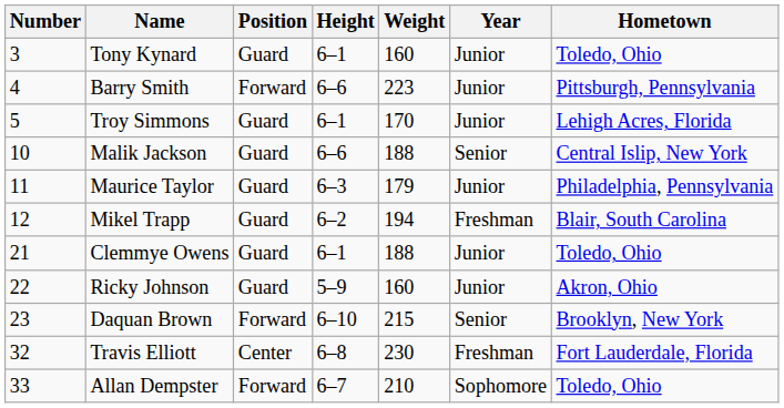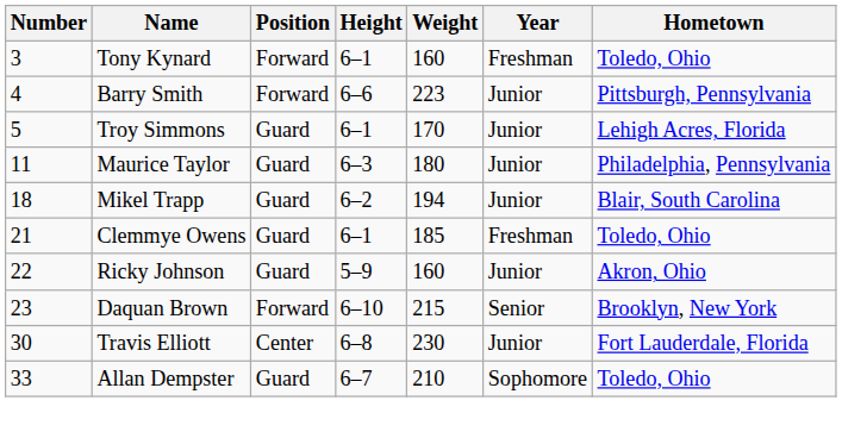 <table class="wikitable sortable" style="font-size: 95%;">
 <tr>
 <th>Number</th>
 <th>Name</th>
 <th>Position</th>
 <th>Height</th>
 <th>Weight</th>
 <th>Year</th>
 <th>Hometown</th>
 </tr>
 <tr>
 <td>3</td>
 <td>Tony Kynard</td>
-<td>Guard</td>
+<td>Forward</td>
 <td>6–1</td>
 <td>160</td>
-<td>Junior</td>
+<td>Freshman</td>
 <td><a href='#'>Toledo, Ohio</a></td>
 </tr>
 <tr>
 <td>4</td>
 <td>Barry Smith</td>
 <td>Forward</td>
 <td>6–6</td>
 <td>223</td>
 <td>Junior</td>
 <td><a href='#'>Pittsburgh, Pennsylvania</a></td>
 </tr>
 <tr>
 <td>5</td>
 <td>Troy Simmons</td>
 <td>Guard</td>
 <td>6–1</td>
 <td>170</td>
 <td>Junior</td>
 <td><a href='#'>Lehigh Acres, Florida</a></td>
 </tr>
 <tr>
-<td>10</td>
-<td>Malik Jackson</td>
-<td>Guard</td>
-<td>6–6</td>
-<td>188</td>
-<td>Senior</td>
-<td><a href='#'>Central Islip, New York</a></td>
-</tr>
-<tr>
 <td>11</td>
 <td>Maurice Taylor</td>
 <td>Guard</td>
 <td>6–3</td>
-<td>179</td>
+<td>180</td>
 <td>Junior</td>
 <td><a href='#'>Philadelphia</a>, <a href='#'>Pennsylvania</a></td>
 </tr>
 <tr>
-<td>12</td>
+<td>18</td>
 <td>Mikel Trapp</td>
 <td>Guard</td>
 <td>6–2</td>
 <td>194</td>
-<td>Freshman</td>
+<td>Junior</td>
 <td><a href='#'>Blair, South Carolina</a></td>
 </tr>
 <tr>
 <td>21</td>
 <td>Clemmye Owens</td>
 <td>Guard</td>
 <td>6–1</td>
-<td>188</td>
-<td>Junior</td>
+<td>185</td>
+<td>Freshman</td>
 <td><a href='#'>Toledo, Ohio</a></td>
 </tr>
 <tr>
 <td>22</td>
 <td>Ricky Johnson</td>
 <td>Guard</td>
 <td>5–9</td>
 <td>160</td>
 <td>Junior</td>
 <td><a href='#'>Akron, Ohio</a></td>
 </tr>
 <tr>
 <td>23</td>
 <td>Daquan Brown</td>
 <td>Forward</td>
 <td>6–10</td>
 <td>215</td>
 <td>Senior</td>
 <td><a href='#'>Brooklyn</a>, <a href='#'>New York</a></td>
 </tr>
 <tr>
-<td>32</td>
+<td>30</td>
 <td>Travis Elliott</td>
 <td>Center</td>
 <td>6–8</td>
 <td>230</td>
-<td>Freshman</td>
+<td>Junior</td>
 <td><a href='#'>Fort Lauderdale, Florida</a></td>
 </tr>
 <tr>
 <td>33</td>
 <td>Allan Dempster</td>
-<td>Forward</td>
+<td>Guard</td>
 <td>6–7</td>
 <td>210</td>
 <td>Sophomore</td>
 <td><a href='#'>Toledo, Ohio</a></td>
 </tr>
 </table>
